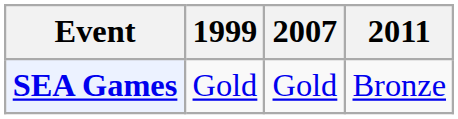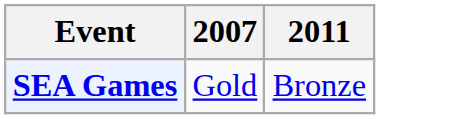 <table class="wikitable" style="font-size: 90%; text-align:center">
 <tr>
 <th>Event</th>
-<th>1999</th>
 <th>2007</th>
 <th>2011</th>
 </tr>
 <tr>
 <td bgcolor="#ECF2FF"; align="left"><strong><a href='#'>SEA Games</a></strong></td>
 <td> <a href='#'>Gold</a></td>
-<td> <a href='#'>Gold</a></td>
 <td> <a href='#'>Bronze</a></td>
 </tr>
 </table>
